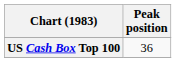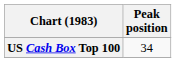 <table class="wikitable sortable plainrowheaders" style="text-align:center;">
 <tr>
 <th align="left">Chart (1983)</th>
 <th align="left">Peak<br>position</th>
 </tr>
 <tr>
 </tr>
 <tr>
 </tr>
 <tr>
 </tr>
 <tr>
 <th scope="row">US <em><a href='#'>Cash Box</a></em> Top 100</th>
-<td>36</td>
+<td>34</td>
 </tr>
 <tr>
 </tr>
 <tr>
 </tr>
 </table>
